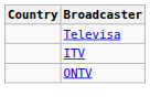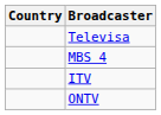 <table class="wikitable">
 <tr>
 <th align=center>Country</th>
 <th align=center>Broadcaster</th>
 </tr>
 <tr>
 <td></td>
 <td><a href='#'>Televisa</a></td>
 </tr>
 <tr>
 <td></td>
+<td><a href='#'>MBS 4</a></td>
+</tr>
+<tr>
+<td></td>
 <td><a href='#'>ITV</a></td>
 </tr>
 <tr>
 <td></td>
 <td><a href='#'>ONTV</a></td>
 </tr>
 </table>
